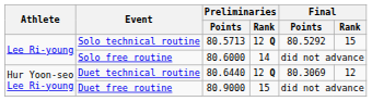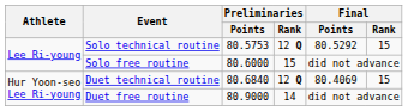 <table class="wikitable" style="font-size:90%">
 <tr>
 <th rowspan="2">Athlete</th>
 <th rowspan="2">Event</th>
 <th colspan="2">Preliminaries</th>
 <th colspan="2">Final</th>
 </tr>
 <tr style="font-size:95%">
 <th>Points</th>
 <th>Rank</th>
 <th>Points</th>
 <th>Rank</th>
 </tr>
 <tr align="center">
 <td align="left" rowspan=2><a href='#'>Lee Ri-young</a></td>
 <td align="left"><a href='#'>Solo technical routine</a></td>
-<td>80.5713</td>
+<td>80.5753</td>
 <td>12 <strong>Q</strong></td>
 <td>80.5292</td>
 <td>15</td>
 </tr>
 <tr align="center">
 <td align="left"><a href='#'>Solo free routine</a></td>
 <td>80.6000</td>
-<td>14</td>
+<td>15</td>
 <td colspan=2>did not advance</td>
 </tr>
 <tr align="center">
 <td align="left" rowspan=2>Hur Yoon-seo<br><a href='#'>Lee Ri-young</a></td>
 <td align="left"><a href='#'>Duet technical routine</a></td>
-<td>80.6440</td>
+<td>80.6840</td>
 <td>12 <strong>Q</strong></td>
-<td>80.3069</td>
-<td>12</td>
+<td>80.4069</td>
+<td>15</td>
 </tr>
 <tr align="center">
 <td align="left"><a href='#'>Duet free routine</a></td>
 <td>80.9000</td>
-<td>15</td>
+<td>14</td>
 <td colspan=2>did not advance</td>
 </tr>
 </table>
